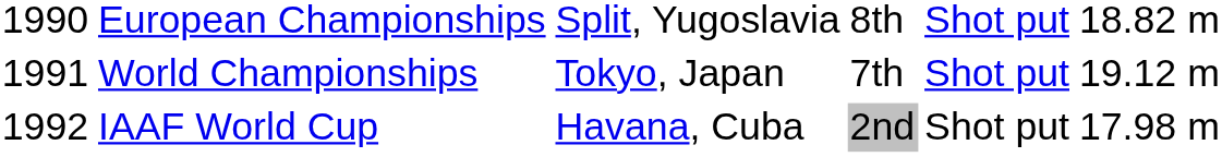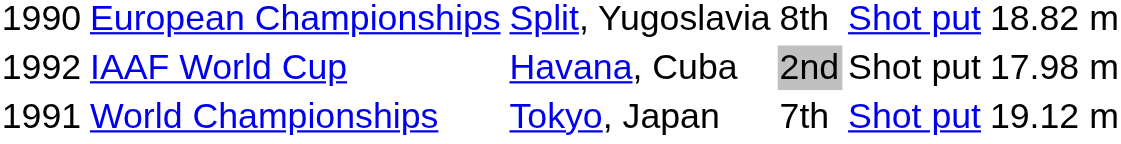 <table>
 <tr>
 <td>1990</td>
 <td><a href='#'>European Championships</a></td>
 <td><a href='#'>Split</a>, Yugoslavia</td>
 <td>8th</td>
 <td><a href='#'>Shot put</a></td>
 <td>18.82 m</td>
 </tr>
 <tr>
+<td>1992</td>
+<td><a href='#'>IAAF World Cup</a></td>
+<td><a href='#'>Havana</a>, Cuba</td>
+<td bgcolor=silver>2nd</td>
+<td>Shot put</td>
+<td>17.98 m</td>
+</tr>
+<tr>
 <td>1991</td>
 <td><a href='#'>World Championships</a></td>
 <td><a href='#'>Tokyo</a>, Japan</td>
 <td>7th</td>
 <td><a href='#'>Shot put</a></td>
 <td>19.12 m</td>
 </tr>
-<tr>
-<td>1992</td>
-<td><a href='#'>IAAF World Cup</a></td>
-<td><a href='#'>Havana</a>, Cuba</td>
-<td bgcolor=silver>2nd</td>
-<td>Shot put</td>
-<td>17.98 m</td>
-</tr>
 </table>
